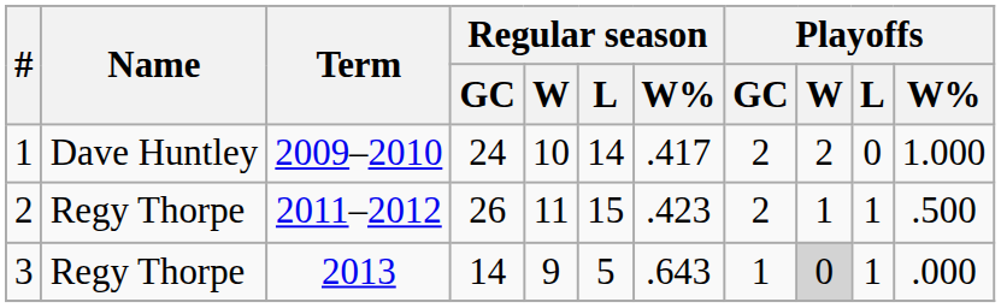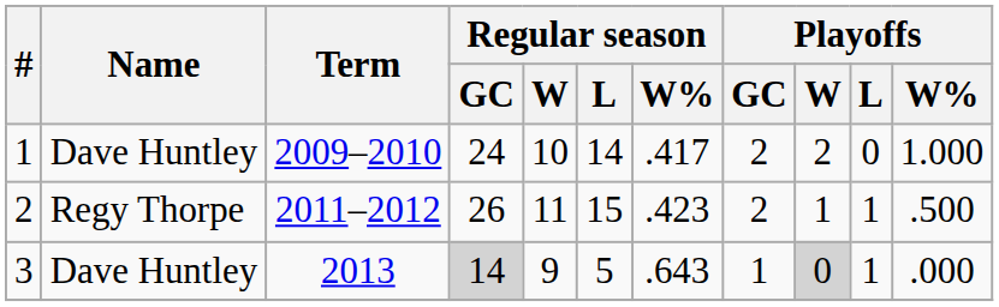 <table class="wikitable">
 <tr>
 <th rowspan="2">#</th>
 <th rowspan="2">Name</th>
 <th rowspan="2">Term</th>
 <th colspan="4">Regular season</th>
 <th colspan="4">Playoffs</th>
 </tr>
 <tr>
 <th>GC</th>
 <th>W</th>
 <th>L</th>
 <th>W%</th>
 <th>GC</th>
 <th>W</th>
 <th>L</th>
 <th>W%</th>
 </tr>
 <tr>
 <td align=center>1</td>
 <td>Dave Huntley</td>
 <td align=center><a href='#'>2009</a>–<a href='#'>2010</a></td>
 <td align=center>24</td>
 <td align=center>10</td>
 <td align=center>14</td>
 <td align=center>.417</td>
 <td align=center>2</td>
 <td align=center>2</td>
 <td align=center>0</td>
 <td align=center>1.000</td>
 </tr>
 <tr>
 <td align=center>2</td>
 <td>Regy Thorpe</td>
 <td align=center><a href='#'>2011</a>–<a href='#'>2012</a></td>
 <td align=center>26</td>
 <td align=center>11</td>
 <td align=center>15</td>
 <td align=center>.423</td>
 <td align=center>2</td>
 <td align=center>1</td>
 <td align=center>1</td>
 <td align=center>.500</td>
 </tr>
 <tr>
 <td align=center>3</td>
-<td>Regy Thorpe</td>
+<td>Dave Huntley</td>
 <td align=center><a href='#'>2013</a></td>
-<td align=center>14</td>
+<td align=center style="background: lightgrey;">14</td>
 <td align=center>9</td>
 <td align=center>5</td>
 <td align=center>.643</td>
 <td align=center>1</td>
 <td align=center style="background: lightgrey;">0</td>
 <td align=center>1</td>
 <td align=center>.000</td>
 </tr>
 <tr>
 </tr>
 </table>
